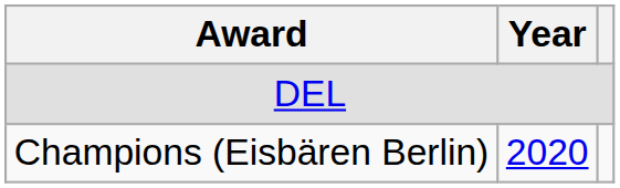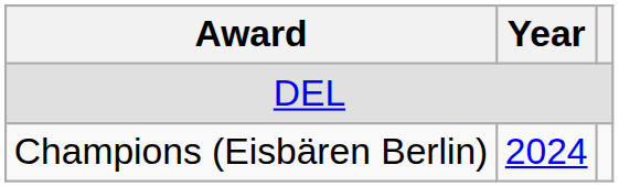 <table class="wikitable">
 <tr>
 <th>Award</th>
 <th>Year</th>
 <th></th>
 </tr>
 <tr ALIGN="center" bgcolor="#e0e0e0">
 <td colspan="3"><a href='#'>DEL</a></td>
 </tr>
 <tr>
 <td>Champions (Eisbären Berlin)</td>
-<td><a href='#'>2020</a></td>
+<td><a href='#'>2024</a></td>
 <td></td>
 </tr>
 </table>
